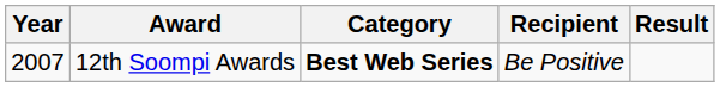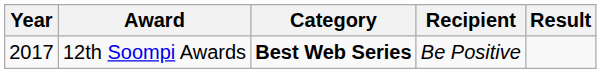 <table class="wikitable">
 <tr>
 <th>Year</th>
 <th>Award</th>
 <th>Category</th>
 <th>Recipient</th>
 <th>Result</th>
 </tr>
 <tr>
-<td>2007</td>
+<td>2017</td>
 <td>12th <a href='#'>Soompi</a> Awards</td>
 <td><strong>Best Web Series</strong></td>
 <td><em>Be Positive</em></td>
 <td></td>
 </tr>
 </table>
